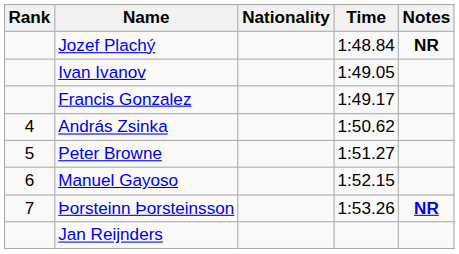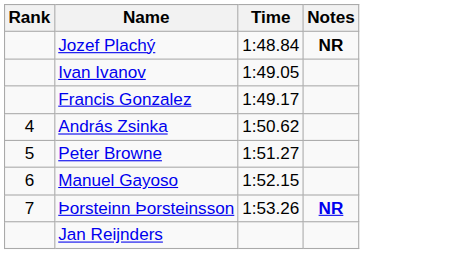 <table class="wikitable sortable" style="text-align:center">
 <tr>
 <th>Rank</th>
 <th>Name</th>
-<th>Nationality</th>
 <th>Time</th>
 <th>Notes</th>
 </tr>
 <tr>
 <td></td>
 <td align="left"><a href='#'>Jozef Plachý</a></td>
-<td align=left></td>
 <td>1:48.84</td>
 <td><strong>NR</strong></td>
 </tr>
 <tr>
 <td></td>
 <td align="left"><a href='#'>Ivan Ivanov</a></td>
-<td align=left></td>
 <td>1:49.05</td>
 <td></td>
 </tr>
 <tr>
 <td></td>
 <td align="left"><a href='#'>Francis Gonzalez</a></td>
-<td align=left></td>
 <td>1:49.17</td>
 <td></td>
 </tr>
 <tr>
 <td>4</td>
 <td align="left"><a href='#'>András Zsinka</a></td>
-<td align=left></td>
 <td>1:50.62</td>
 <td></td>
 </tr>
 <tr>
 <td>5</td>
 <td align="left"><a href='#'>Peter Browne</a></td>
-<td align=left></td>
 <td>1:51.27</td>
 <td></td>
 </tr>
 <tr>
 <td>6</td>
 <td align="left"><a href='#'>Manuel Gayoso</a></td>
-<td align=left></td>
 <td>1:52.15</td>
 <td></td>
 </tr>
 <tr>
 <td>7</td>
 <td align="left"><a href='#'>Þorsteinn Þorsteinsson</a></td>
-<td align=left></td>
 <td>1:53.26</td>
 <td><strong><a href='#'>NR</a></strong></td>
 </tr>
 <tr>
 <td></td>
 <td align="left"><a href='#'>Jan Reijnders</a></td>
-<td align=left></td>
 <td></td>
 <td></td>
 </tr>
 </table>
